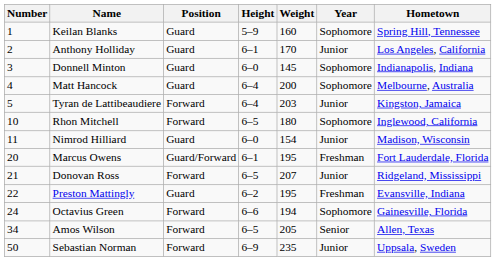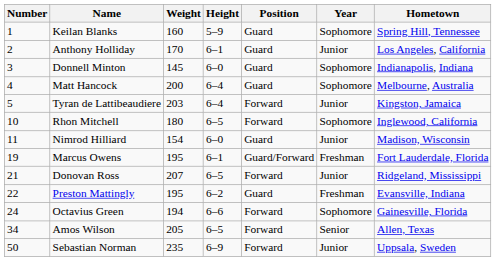 <table class="wikitable">
 <tr>
 <th>Number</th>
 <th>Name</th>
+<th>Weight</th>
+<th>Height</th>
 <th>Position</th>
-<th>Height</th>
-<th>Weight</th>
 <th>Year</th>
 <th>Hometown</th>
 </tr>
 <tr>
 <td>1</td>
 <td>Keilan Blanks</td>
+<td>160</td>
+<td>5–9</td>
 <td>Guard</td>
-<td>5–9</td>
-<td>160</td>
 <td>Sophomore</td>
 <td><a href='#'>Spring Hill, Tennessee</a></td>
 </tr>
 <tr>
 <td>2</td>
 <td>Anthony Holliday</td>
+<td>170</td>
+<td>6–1</td>
 <td>Guard</td>
-<td>6–1</td>
-<td>170</td>
 <td>Junior</td>
 <td><a href='#'>Los Angeles</a>, <a href='#'>California</a></td>
 </tr>
 <tr>
 <td>3</td>
 <td>Donnell Minton</td>
+<td>145</td>
+<td>6–0</td>
 <td>Guard</td>
-<td>6–0</td>
-<td>145</td>
 <td>Sophomore</td>
 <td><a href='#'>Indianapolis</a>, <a href='#'>Indiana</a></td>
 </tr>
 <tr>
 <td>4</td>
 <td>Matt Hancock</td>
+<td>200</td>
+<td>6–4</td>
 <td>Guard</td>
-<td>6–4</td>
-<td>200</td>
 <td>Sophomore</td>
 <td><a href='#'>Melbourne</a>, <a href='#'>Australia</a></td>
 </tr>
 <tr>
 <td>5</td>
 <td>Tyran de Lattibeaudiere</td>
+<td>203</td>
+<td>6–4</td>
 <td>Forward</td>
-<td>6–4</td>
-<td>203</td>
 <td>Junior</td>
 <td><a href='#'>Kingston, Jamaica</a></td>
 </tr>
 <tr>
 <td>10</td>
 <td>Rhon Mitchell</td>
+<td>180</td>
+<td>6–5</td>
 <td>Forward</td>
-<td>6–5</td>
-<td>180</td>
 <td>Sophomore</td>
 <td><a href='#'>Inglewood, California</a></td>
 </tr>
 <tr>
 <td>11</td>
 <td>Nimrod Hilliard</td>
+<td>154</td>
+<td>6–0</td>
 <td>Guard</td>
-<td>6–0</td>
-<td>154</td>
 <td>Junior</td>
 <td><a href='#'>Madison, Wisconsin</a></td>
 </tr>
 <tr>
-<td>20</td>
+<td>19</td>
 <td>Marcus Owens</td>
+<td>195</td>
+<td>6–1</td>
 <td>Guard/Forward</td>
-<td>6–1</td>
-<td>195</td>
 <td>Freshman</td>
 <td><a href='#'>Fort Lauderdale, Florida</a></td>
 </tr>
 <tr>
 <td>21</td>
 <td>Donovan Ross</td>
+<td>207</td>
+<td>6–5</td>
 <td>Forward</td>
-<td>6–5</td>
-<td>207</td>
 <td>Junior</td>
 <td><a href='#'>Ridgeland, Mississippi</a></td>
 </tr>
 <tr>
 <td>22</td>
 <td><a href='#'>Preston Mattingly</a></td>
+<td>195</td>
+<td>6–2</td>
 <td>Guard</td>
-<td>6–2</td>
-<td>195</td>
 <td>Freshman</td>
 <td><a href='#'>Evansville, Indiana</a></td>
 </tr>
 <tr>
 <td>24</td>
 <td>Octavius Green</td>
+<td>194</td>
+<td>6–6</td>
 <td>Forward</td>
-<td>6–6</td>
-<td>194</td>
 <td>Sophomore</td>
 <td><a href='#'>Gainesville, Florida</a></td>
 </tr>
 <tr>
 <td>34</td>
 <td>Amos Wilson</td>
+<td>205</td>
+<td>6–5</td>
 <td>Forward</td>
-<td>6–5</td>
-<td>205</td>
 <td>Senior</td>
 <td><a href='#'>Allen, Texas</a></td>
 </tr>
 <tr>
 <td>50</td>
 <td>Sebastian Norman</td>
+<td>235</td>
+<td>6–9</td>
 <td>Forward</td>
-<td>6–9</td>
-<td>235</td>
 <td>Junior</td>
 <td><a href='#'>Uppsala</a>, <a href='#'>Sweden</a></td>
 </tr>
 </table>
